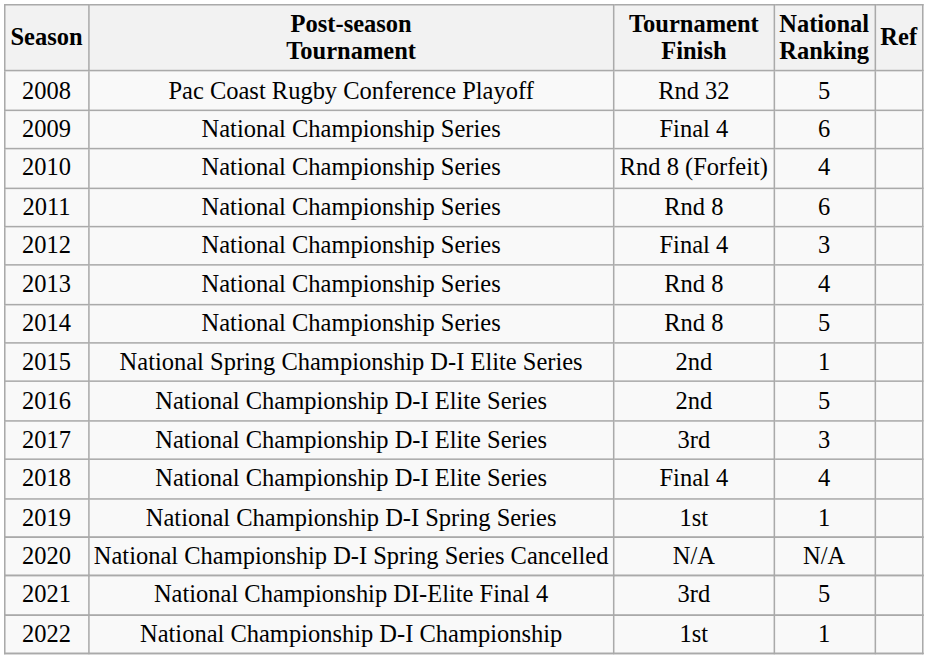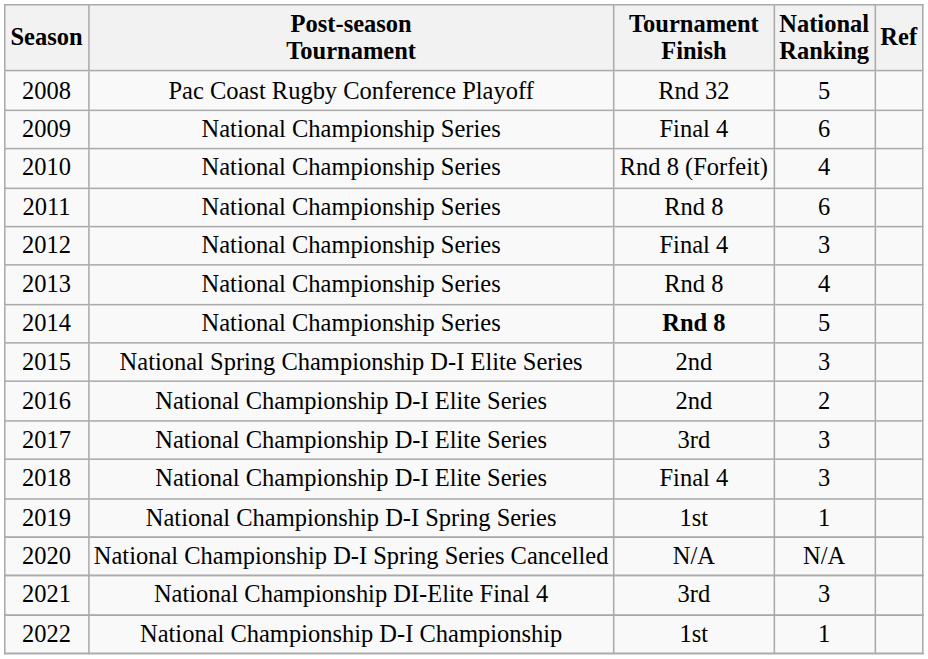 <table class="wikitable sortable" style="text-align: center;">
 <tr>
 <th>Season</th>
 <th>Post-season <br> Tournament</th>
 <th>Tournament <br> Finish</th>
 <th>National <br> Ranking</th>
 <th>Ref</th>
 </tr>
 <tr>
 <td>2008</td>
 <td>Pac Coast Rugby Conference Playoff</td>
 <td>Rnd 32</td>
 <td>5</td>
 <td></td>
 </tr>
 <tr>
 <td>2009</td>
 <td>National Championship Series</td>
 <td>Final 4</td>
 <td>6</td>
 <td></td>
 </tr>
 <tr>
 <td>2010</td>
 <td>National Championship Series</td>
 <td>Rnd 8 (Forfeit)</td>
 <td>4</td>
 <td></td>
 </tr>
 <tr>
 <td>2011</td>
 <td>National Championship Series</td>
 <td>Rnd 8</td>
 <td>6</td>
 <td></td>
 </tr>
 <tr>
 <td>2012</td>
 <td>National Championship Series</td>
 <td>Final 4</td>
 <td>3</td>
 <td></td>
 </tr>
 <tr>
 <td>2013</td>
 <td>National Championship Series</td>
 <td>Rnd 8</td>
 <td>4</td>
 <td></td>
 </tr>
 <tr>
 <td>2014</td>
 <td>National Championship Series</td>
-<td>Rnd 8</td>
+<td><strong>Rnd 8</strong></td>
 <td>5</td>
 <td></td>
 </tr>
 <tr>
 <td>2015</td>
 <td>National Spring Championship D-I Elite Series</td>
 <td>2nd</td>
-<td>1</td>
+<td>3</td>
 <td></td>
 </tr>
 <tr>
 <td>2016</td>
 <td>National Championship D-I Elite Series</td>
 <td>2nd</td>
-<td>5</td>
+<td>2</td>
 <td></td>
 </tr>
 <tr>
 <td>2017</td>
 <td>National Championship D-I Elite Series</td>
 <td>3rd</td>
 <td>3</td>
 <td></td>
 </tr>
 <tr>
 <td>2018</td>
 <td>National Championship D-I Elite Series</td>
 <td>Final 4</td>
-<td>4</td>
+<td>3</td>
 <td></td>
 </tr>
 <tr>
 <td>2019</td>
 <td>National Championship D-I Spring Series</td>
 <td>1st</td>
 <td>1</td>
 <td></td>
 </tr>
 <tr>
 </tr>
 <tr>
 <td>2020</td>
 <td>National Championship D-I Spring Series Cancelled</td>
 <td>N/A</td>
 <td>N/A</td>
 <td></td>
 </tr>
 <tr>
 </tr>
 <tr>
 <td>2021</td>
 <td>National Championship DI-Elite Final 4</td>
 <td>3rd</td>
-<td>5</td>
+<td>3</td>
 <td></td>
 </tr>
 <tr>
 </tr>
 <tr>
 <td>2022</td>
 <td>National Championship D-I Championship</td>
 <td>1st</td>
 <td>1</td>
 <td></td>
 </tr>
 <tr>
 </tr>
 </table>
